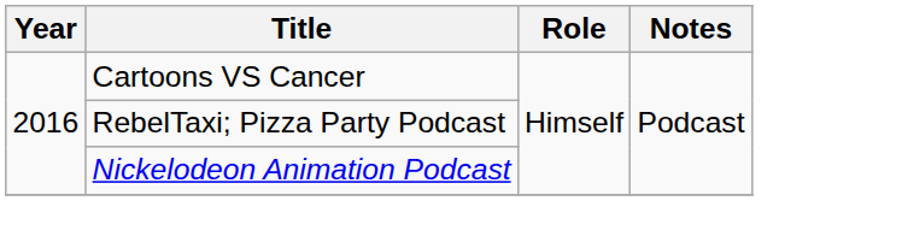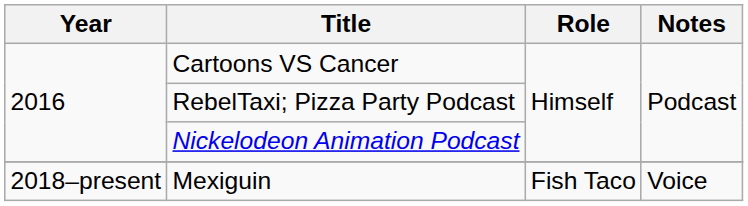 <table class="wikitable sortable">
 <tr>
 <th>Year</th>
 <th>Title</th>
 <th>Role</th>
 <th>Notes</th>
 </tr>
 <tr>
 <td rowspan="3">2016</td>
 <td>Cartoons VS Cancer</td>
 <td rowspan="3">Himself</td>
 <td rowspan="3">Podcast</td>
 </tr>
 <tr>
 <td>RebelTaxi; Pizza Party Podcast</td>
 </tr>
 <tr>
 <td><em><a href='#'>Nickelodeon Animation Podcast</a></em></td>
 </tr>
 <tr>
 </tr>
+<tr>
+<td rowspan="1">2018–present</td>
+<td>Mexiguin</td>
+<td rowspan="1">Fish Taco</td>
+<td rowspan="1">Voice</td>
+</tr>
 </table>
